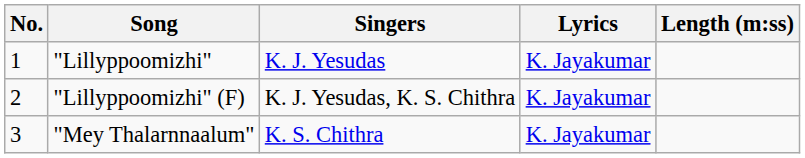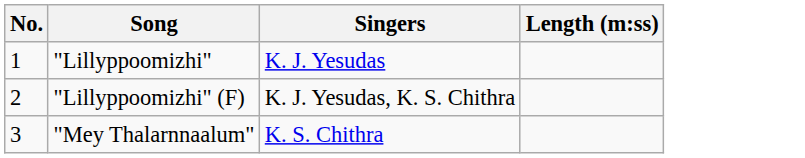 <table class="wikitable" style="font-size:95%;">
 <tr>
 <th>No.</th>
 <th>Song</th>
 <th>Singers</th>
-<th>Lyrics</th>
 <th>Length (m:ss)</th>
 </tr>
 <tr>
 <td>1</td>
 <td>"Lillyppoomizhi"</td>
 <td><a href='#'>K. J. Yesudas</a></td>
-<td><a href='#'>K. Jayakumar</a></td>
 <td></td>
 </tr>
 <tr>
 <td>2</td>
 <td>"Lillyppoomizhi" (F)</td>
 <td>K. J. Yesudas, K. S. Chithra</td>
-<td><a href='#'>K. Jayakumar</a></td>
 <td></td>
 </tr>
 <tr>
 <td>3</td>
 <td>"Mey Thalarnnaalum"</td>
 <td><a href='#'>K. S. Chithra</a></td>
-<td><a href='#'>K. Jayakumar</a></td>
 <td></td>
 </tr>
 </table>
